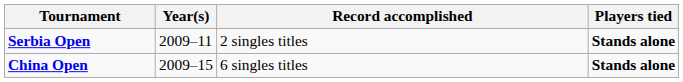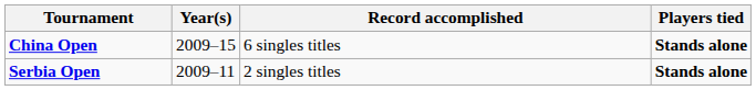 <table class="wikitable">
 <tr>
 <th width="150">Tournament</th>
 <th>Year(s)</th>
 <th width="380">Record accomplished</th>
 <th>Players tied</th>
 </tr>
 <tr>
+<td><a href='#'><strong>China Open</strong></a></td>
+<td>2009–15</td>
+<td>6 singles titles</td>
+<td><strong>Stands alone</strong></td>
+</tr>
+<tr>
 <td><strong><a href='#'>Serbia Open</a></strong></td>
 <td>2009–11</td>
 <td>2 singles titles</td>
 <td><strong>Stands alone</strong></td>
 </tr>
-<tr>
-<td><a href='#'><strong>China Open</strong></a></td>
-<td>2009–15</td>
-<td>6 singles titles</td>
-<td><strong>Stands alone</strong></td>
-</tr>
 </table>
